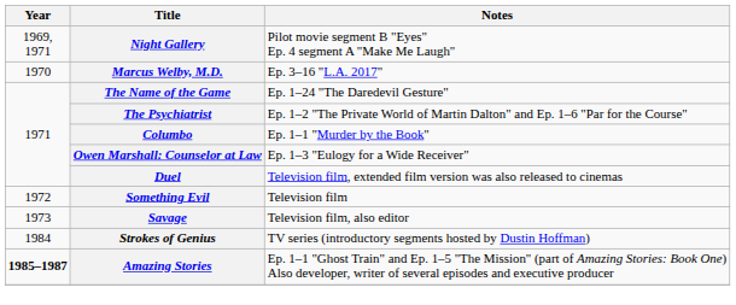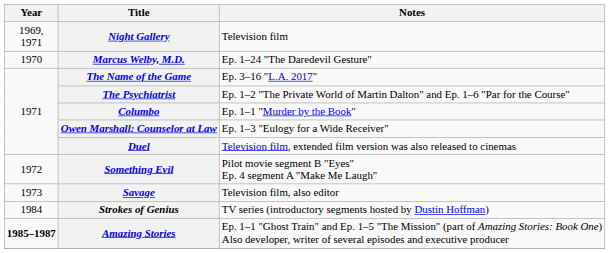 <table class="wikitable plainrowheaders">
 <tr>
 <th scope="col">Year</th>
 <th scope="col">Title</th>
 <th scope="col">Notes</th>
 </tr>
 <tr>
 <td style="text-align:center;">1969,<br>1971</td>
 <th scope="row"><em><a href='#'>Night Gallery</a></em></th>
-<td>Pilot movie segment B "Eyes"<br>Ep. 4 segment A "Make Me Laugh"</td>
+<td>Television film</td>
 </tr>
 <tr>
 <td style="text-align:center;">1970</td>
 <th scope="row"><em><a href='#'>Marcus Welby, M.D.</a></em></th>
-<td>Ep. 3–16 "<a href='#'>L.A. 2017</a>"</td>
+<td>Ep. 1–24 "The Daredevil Gesture"</td>
 </tr>
 <tr>
 <td rowspan=5 style="text-align:center;">1971</td>
 <th scope="row"><em><a href='#'>The Name of the Game</a></em></th>
-<td>Ep. 1–24 "The Daredevil Gesture"</td>
+<td>Ep. 3–16 "<a href='#'>L.A. 2017</a>"</td>
 </tr>
 <tr>
 <th scope="row"><em><a href='#'>The Psychiatrist</a></em></th>
 <td>Ep. 1–2 "The Private World of Martin Dalton" and Ep. 1–6 "Par for the Course"</td>
 </tr>
 <tr>
 <th scope="row"><em><a href='#'>Columbo</a></em></th>
 <td>Ep. 1–1 "<a href='#'>Murder by the Book</a>"</td>
 </tr>
 <tr>
 <th scope="row"><em><a href='#'>Owen Marshall: Counselor at Law</a></em></th>
 <td>Ep. 1–3 "Eulogy for a Wide Receiver"</td>
 </tr>
 <tr>
 <th scope="row"><em><a href='#'>Duel</a></em></th>
 <td style="text-align:left"><a href='#'>Television film</a>, extended film version was also released to cinemas</td>
 </tr>
 <tr>
 <td style="text-align:center;">1972</td>
 <th scope="row"><em><a href='#'>Something Evil</a></em></th>
-<td>Television film</td>
+<td>Pilot movie segment B "Eyes"<br>Ep. 4 segment A "Make Me Laugh"</td>
 </tr>
 <tr>
 <td style="text-align:center;">1973</td>
 <th scope="row"><em><a href='#'>Savage</a></em></th>
 <td>Television film, also editor</td>
 </tr>
 <tr>
 <td style="text-align:center;">1984</td>
 <th scope="row"><em>Strokes of Genius</em></th>
 <td>TV series (introductory segments hosted by <a href='#'>Dustin Hoffman</a>)</td>
 </tr>
 <tr>
 <td style="text-align:center;"><strong>1985–1987</strong></td>
 <th scope="row"><em><a href='#'>Amazing Stories</a></em></th>
 <td>Ep. 1–1 "Ghost Train" and Ep. 1–5 "The Mission" (part of <em>Amazing Stories: Book One</em>)<br>Also developer, writer of several episodes and executive producer</td>
 </tr>
 <tr>
 </tr>
 </table>
